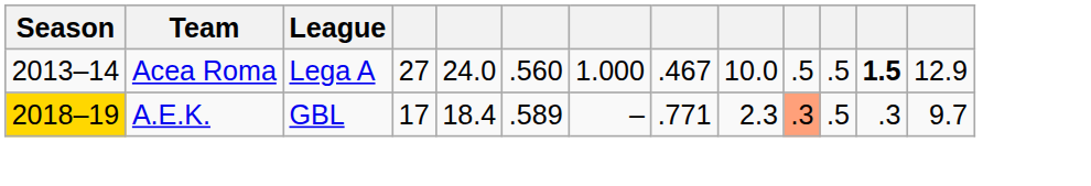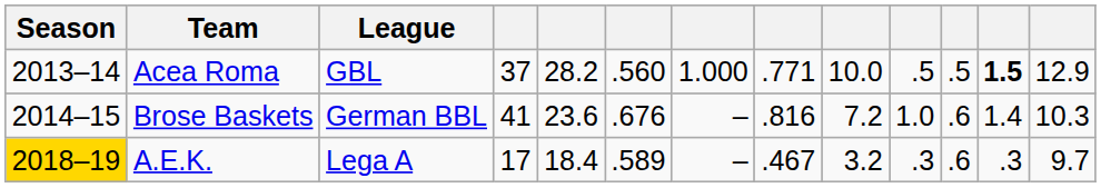 <table class="wikitable sortable" style="font-size:95%; text-align:right;">
 <tr>
 <th>Season</th>
 <th>Team</th>
 <th>League</th>
 <th></th>
 <th></th>
 <th></th>
 <th></th>
 <th></th>
 <th></th>
 <th></th>
 <th></th>
 <th></th>
 <th></th>
 </tr>
 <tr>
 <td align=left>2013–14</td>
 <td align=left><a href='#'>Acea Roma</a></td>
-<td align=left><a href='#'>Lega A</a></td>
-<td>27</td>
-<td>24.0</td>
+<td align=left><a href='#'>GBL</a></td>
+<td>37</td>
+<td>28.2</td>
 <td>.560</td>
 <td>1.000</td>
-<td>.467</td>
+<td>.771</td>
 <td>10.0</td>
 <td>.5</td>
 <td>.5</td>
 <td><strong>1.5</strong></td>
 <td>12.9</td>
 </tr>
 <tr>
+<td align=left>2014–15</td>
+<td align=left><a href='#'>Brose Baskets</a></td>
+<td align=left><a href='#'>German BBL</a></td>
+<td>41</td>
+<td>23.6</td>
+<td>.676</td>
+<td>–</td>
+<td>.816</td>
+<td>7.2</td>
+<td>1.0</td>
+<td>.6</td>
+<td>1.4</td>
+<td>10.3</td>
+</tr>
+<tr>
 <td align=left style="background: gold;">2018–19</td>
 <td align=left><a href='#'>A.E.K.</a></td>
-<td align=left><a href='#'>GBL</a></td>
+<td align=left><a href='#'>Lega A</a></td>
 <td>17</td>
 <td>18.4</td>
 <td>.589</td>
 <td>–</td>
-<td>.771</td>
-<td>2.3</td>
-<td style="background: lightsalmon;">.3</td>
-<td>.5</td>
+<td>.467</td>
+<td>3.2</td>
+<td>.3</td>
+<td>.6</td>
 <td>.3</td>
 <td>9.7</td>
 </tr>
 </table>
